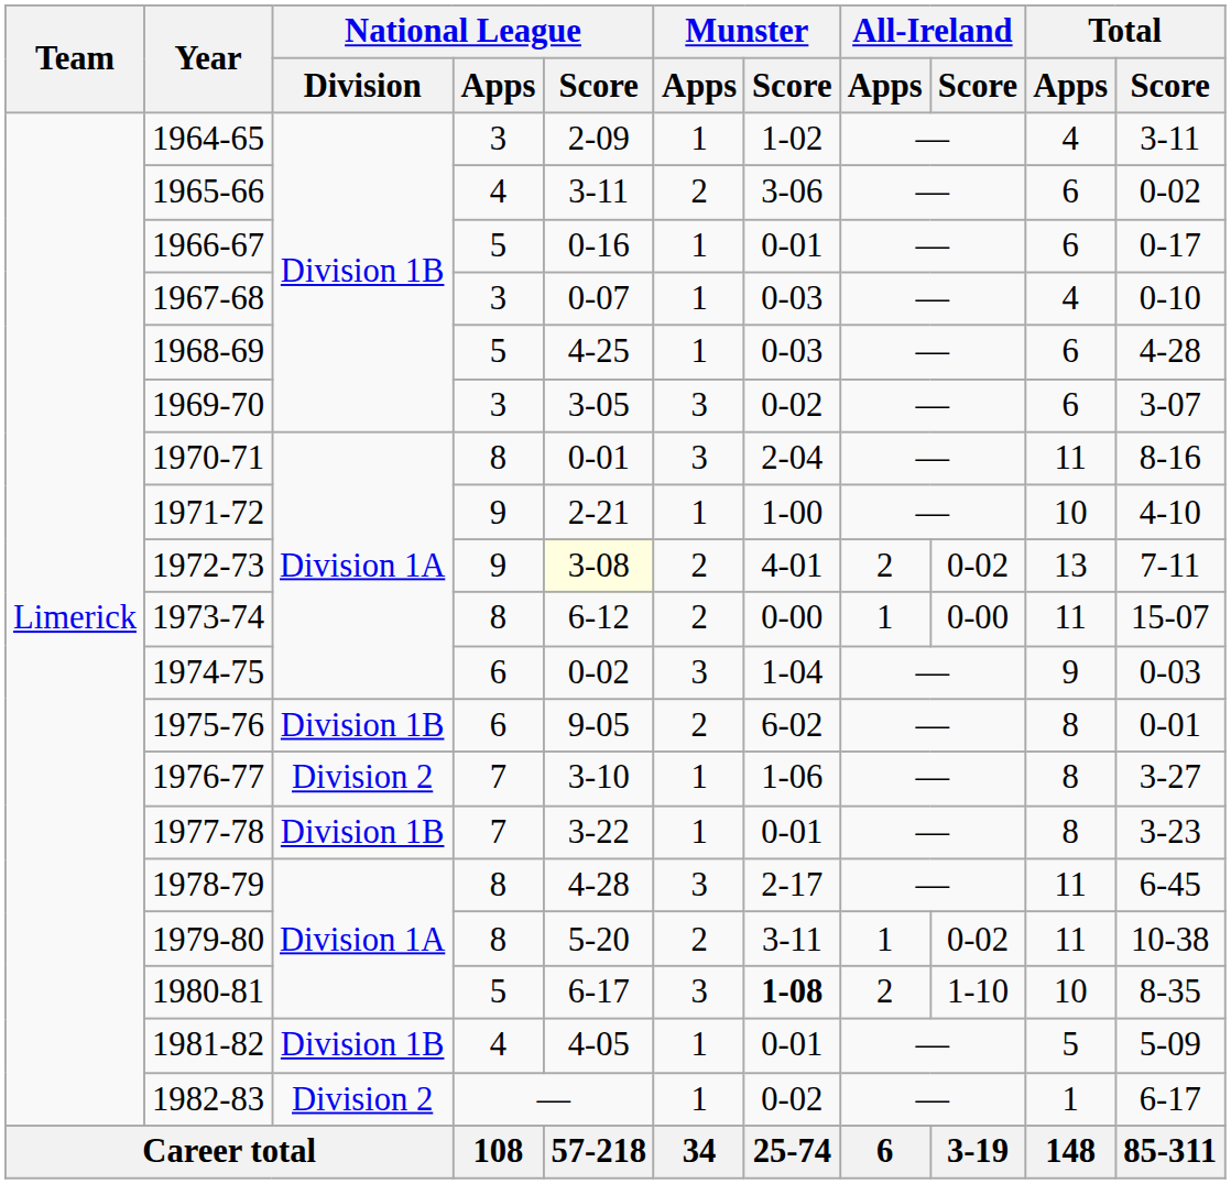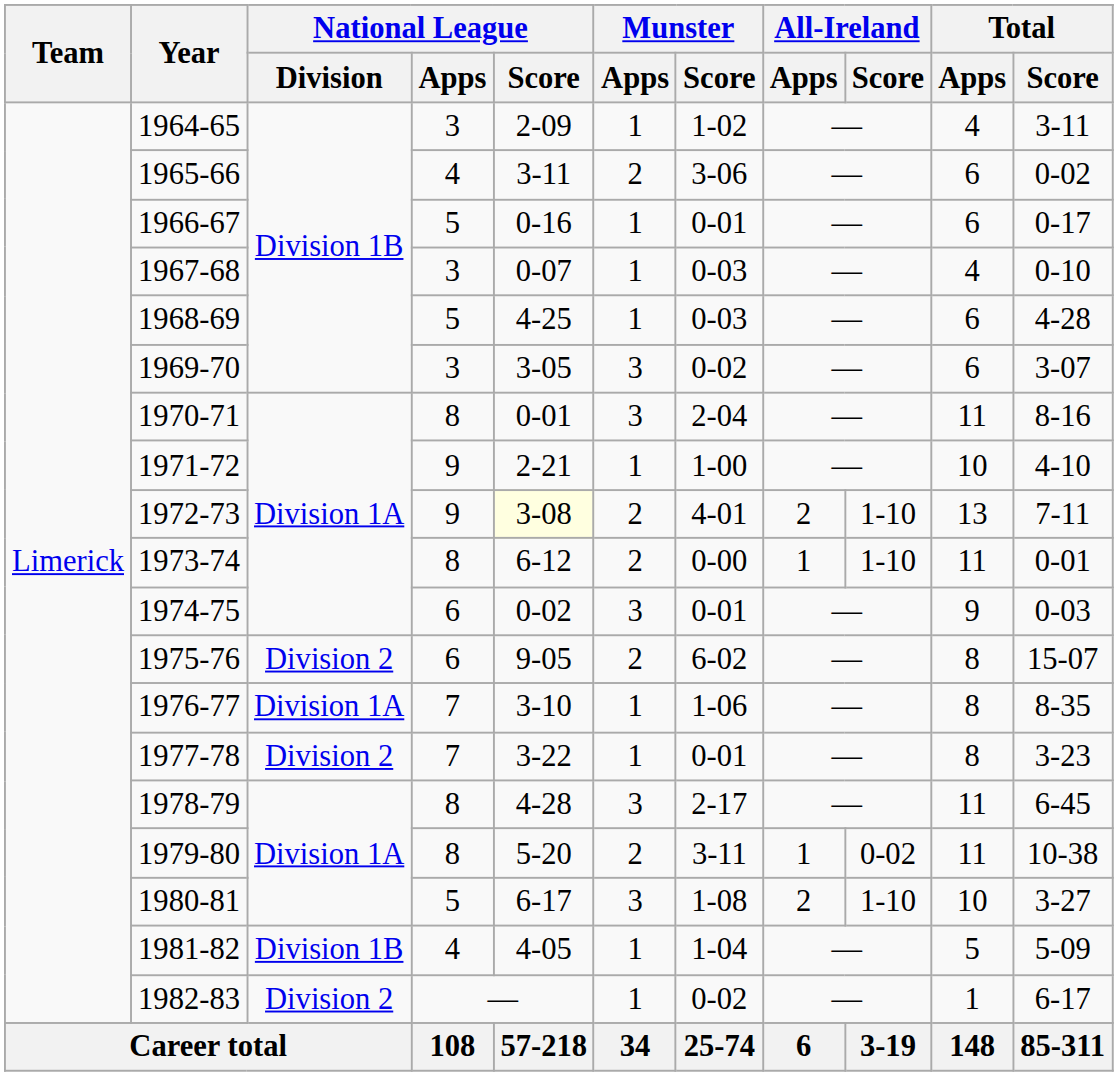 <table class="wikitable" style="text-align:center">
 <tr>
 <th rowspan="2">Team</th>
 <th rowspan="2">Year</th>
 <th colspan="3"><a href='#'>National League</a></th>
 <th colspan="2"><a href='#'>Munster</a></th>
 <th colspan="2"><a href='#'>All-Ireland</a></th>
 <th colspan="2">Total</th>
 </tr>
 <tr>
 <th>Division</th>
 <th>Apps</th>
 <th>Score</th>
 <th>Apps</th>
 <th>Score</th>
 <th>Apps</th>
 <th>Score</th>
 <th>Apps</th>
 <th>Score</th>
 </tr>
 <tr>
 <td rowspan="19"><a href='#'>Limerick</a></td>
 <td>1964-65</td>
 <td rowspan="6"><a href='#'>Division 1B</a></td>
 <td>3</td>
 <td>2-09</td>
 <td>1</td>
 <td>1-02</td>
 <td colspan=2>—</td>
 <td>4</td>
 <td>3-11</td>
 </tr>
 <tr>
 <td>1965-66</td>
 <td>4</td>
 <td>3-11</td>
 <td>2</td>
 <td>3-06</td>
 <td colspan=2>—</td>
 <td>6</td>
 <td>0-02</td>
 </tr>
 <tr>
 <td>1966-67</td>
 <td>5</td>
 <td>0-16</td>
 <td>1</td>
 <td>0-01</td>
 <td colspan=2>—</td>
 <td>6</td>
 <td>0-17</td>
 </tr>
 <tr>
 <td>1967-68</td>
 <td>3</td>
 <td>0-07</td>
 <td>1</td>
 <td>0-03</td>
 <td colspan=2>—</td>
 <td>4</td>
 <td>0-10</td>
 </tr>
 <tr>
 <td>1968-69</td>
 <td>5</td>
 <td>4-25</td>
 <td>1</td>
 <td>0-03</td>
 <td colspan=2>—</td>
 <td>6</td>
 <td>4-28</td>
 </tr>
 <tr>
 <td>1969-70</td>
 <td>3</td>
 <td>3-05</td>
 <td>3</td>
 <td>0-02</td>
 <td colspan=2>—</td>
 <td>6</td>
 <td>3-07</td>
 </tr>
 <tr>
 <td>1970-71</td>
 <td rowspan="5"><a href='#'>Division 1A</a></td>
 <td>8</td>
 <td>0-01</td>
 <td>3</td>
 <td>2-04</td>
 <td colspan=2>—</td>
 <td>11</td>
 <td>8-16</td>
 </tr>
 <tr>
 <td>1971-72</td>
 <td>9</td>
 <td>2-21</td>
 <td>1</td>
 <td>1-00</td>
 <td colspan=2>—</td>
 <td>10</td>
 <td>4-10</td>
 </tr>
 <tr>
 <td>1972-73</td>
 <td>9</td>
 <td style="background: lightyellow;">3-08</td>
 <td>2</td>
 <td>4-01</td>
 <td>2</td>
-<td>0-02</td>
+<td>1-10</td>
 <td>13</td>
 <td>7-11</td>
 </tr>
 <tr>
 <td>1973-74</td>
 <td>8</td>
 <td>6-12</td>
 <td>2</td>
 <td>0-00</td>
 <td>1</td>
-<td>0-00</td>
+<td>1-10</td>
 <td>11</td>
-<td>15-07</td>
+<td>0-01</td>
 </tr>
 <tr>
 <td>1974-75</td>
 <td>6</td>
 <td>0-02</td>
 <td>3</td>
-<td>1-04</td>
+<td>0-01</td>
 <td colspan=2>—</td>
 <td>9</td>
 <td>0-03</td>
 </tr>
 <tr>
 <td>1975-76</td>
-<td rowspan="1"><a href='#'>Division 1B</a></td>
+<td rowspan="1"><a href='#'>Division 2</a></td>
 <td>6</td>
 <td>9-05</td>
 <td>2</td>
 <td>6-02</td>
 <td colspan=2>—</td>
 <td>8</td>
-<td>0-01</td>
+<td>15-07</td>
 </tr>
 <tr>
 <td>1976-77</td>
-<td rowspan="1"><a href='#'>Division 2</a></td>
+<td rowspan="1"><a href='#'>Division 1A</a></td>
 <td>7</td>
 <td>3-10</td>
 <td>1</td>
 <td>1-06</td>
 <td colspan=2>—</td>
 <td>8</td>
-<td>3-27</td>
+<td>8-35</td>
 </tr>
 <tr>
 <td>1977-78</td>
-<td rowspan="1"><a href='#'>Division 1B</a></td>
+<td rowspan="1"><a href='#'>Division 2</a></td>
 <td>7</td>
 <td>3-22</td>
 <td>1</td>
 <td>0-01</td>
 <td colspan=2>—</td>
 <td>8</td>
 <td>3-23</td>
 </tr>
 <tr>
 <td>1978-79</td>
 <td rowspan="3"><a href='#'>Division 1A</a></td>
 <td>8</td>
 <td>4-28</td>
 <td>3</td>
 <td>2-17</td>
 <td colspan=2>—</td>
 <td>11</td>
 <td>6-45</td>
 </tr>
 <tr>
 <td>1979-80</td>
 <td>8</td>
 <td>5-20</td>
 <td>2</td>
 <td>3-11</td>
 <td>1</td>
 <td>0-02</td>
 <td>11</td>
 <td>10-38</td>
 </tr>
 <tr>
 <td>1980-81</td>
 <td>5</td>
 <td>6-17</td>
 <td>3</td>
-<td><strong>1-08</strong></td>
+<td>1-08</td>
 <td>2</td>
 <td>1-10</td>
 <td>10</td>
-<td>8-35</td>
+<td>3-27</td>
 </tr>
 <tr>
 <td>1981-82</td>
 <td rowspan="1"><a href='#'>Division 1B</a></td>
 <td>4</td>
 <td>4-05</td>
 <td>1</td>
-<td>0-01</td>
+<td>1-04</td>
 <td colspan=2>—</td>
 <td>5</td>
 <td>5-09</td>
 </tr>
 <tr>
 <td>1982-83</td>
 <td rowspan="1"><a href='#'>Division 2</a></td>
 <td colspan=2>—</td>
 <td>1</td>
 <td>0-02</td>
 <td colspan=2>—</td>
 <td>1</td>
 <td>6-17</td>
 </tr>
 <tr>
 <th colspan="3">Career total</th>
 <th>108</th>
 <th>57-218</th>
 <th>34</th>
 <th>25-74</th>
 <th>6</th>
 <th>3-19</th>
 <th>148</th>
 <th>85-311</th>
 </tr>
 </table>
